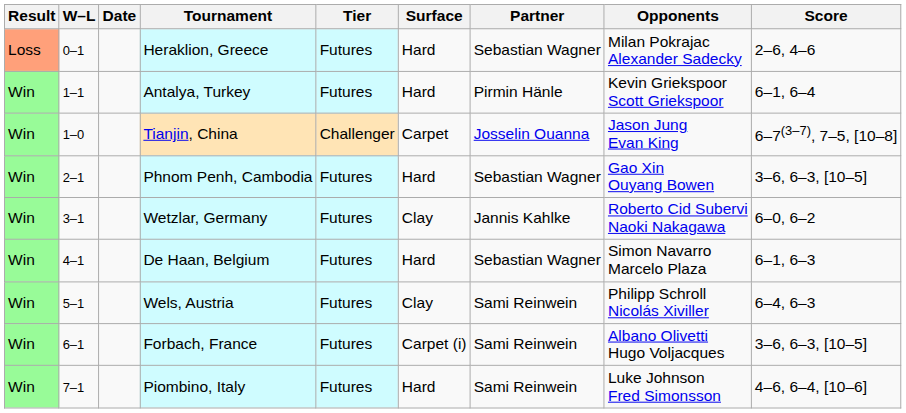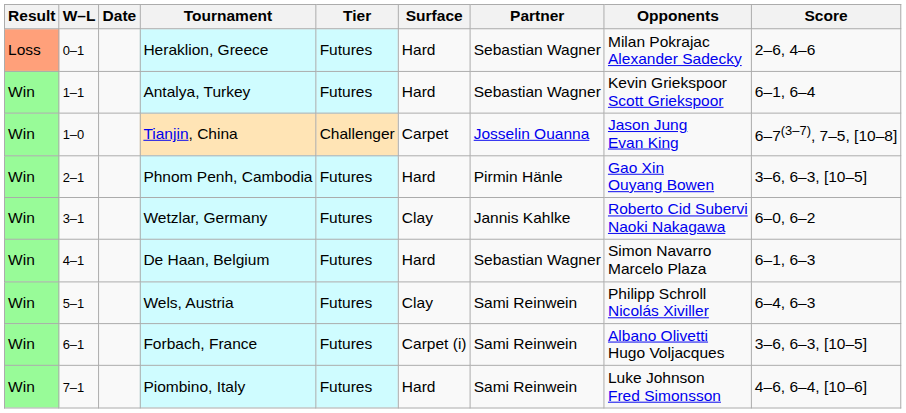 <table class="sortable wikitable">
 <tr>
 <th>Result</th>
 <th class="unsortable">W–L</th>
 <th>Date</th>
 <th>Tournament</th>
 <th>Tier</th>
 <th>Surface</th>
 <th>Partner</th>
 <th>Opponents</th>
 <th class="unsortable">Score</th>
 </tr>
 <tr>
 <td bgcolor=FFA07A>Loss</td>
 <td><small>0–1</small></td>
 <td></td>
 <td bgcolor=cffcff>Heraklion, Greece</td>
 <td bgcolor=cffcff>Futures</td>
 <td>Hard</td>
 <td> Sebastian Wagner</td>
 <td> Milan Pokrajac<br> <a href='#'>Alexander Sadecky</a></td>
 <td>2–6, 4–6</td>
 </tr>
 <tr>
 <td bgcolor=98FB98>Win</td>
 <td><small>1–1</small></td>
 <td></td>
 <td bgcolor=cffcff>Antalya, Turkey</td>
 <td bgcolor=cffcff>Futures</td>
 <td>Hard</td>
-<td> Pirmin Hänle</td>
+<td> Sebastian Wagner</td>
 <td> Kevin Griekspoor<br> <a href='#'>Scott Griekspoor</a></td>
 <td>6–1, 6–4</td>
 </tr>
 <tr>
 <td bgcolor=98FB98>Win</td>
 <td><small>1–0</small></td>
 <td></td>
 <td bgcolor=FFE4B5><a href='#'>Tianjin</a>, China</td>
 <td bgcolor=FFE4B5>Challenger</td>
 <td>Carpet</td>
 <td> <a href='#'>Josselin Ouanna</a></td>
 <td> <a href='#'>Jason Jung</a><br> <a href='#'>Evan King</a></td>
 <td>6–7<sup>(3–7)</sup>, 7–5, [10–8]</td>
 </tr>
 <tr>
 <td bgcolor=98FB98>Win</td>
 <td><small>2–1</small></td>
 <td></td>
 <td bgcolor=cffcff>Phnom Penh, Cambodia</td>
 <td bgcolor=cffcff>Futures</td>
 <td>Hard</td>
-<td> Sebastian Wagner</td>
+<td> Pirmin Hänle</td>
 <td> <a href='#'>Gao Xin</a><br> <a href='#'>Ouyang Bowen</a></td>
 <td>3–6, 6–3, [10–5]</td>
 </tr>
 <tr>
 <td bgcolor=98FB98>Win</td>
 <td><small>3–1</small></td>
 <td></td>
 <td bgcolor=cffcff>Wetzlar, Germany</td>
 <td bgcolor=cffcff>Futures</td>
 <td>Clay</td>
 <td> Jannis Kahlke</td>
 <td> <a href='#'>Roberto Cid Subervi</a><br> <a href='#'>Naoki Nakagawa</a></td>
 <td>6–0, 6–2</td>
 </tr>
 <tr>
 <td bgcolor=98FB98>Win</td>
 <td><small>4–1</small></td>
 <td></td>
 <td bgcolor=cffcff>De Haan, Belgium</td>
 <td bgcolor=cffcff>Futures</td>
 <td>Hard</td>
 <td> Sebastian Wagner</td>
 <td> Simon Navarro<br> Marcelo Plaza</td>
 <td>6–1, 6–3</td>
 </tr>
 <tr>
 <td bgcolor=98FB98>Win</td>
 <td><small>5–1</small></td>
 <td></td>
 <td bgcolor=cffcff>Wels, Austria</td>
 <td bgcolor=cffcff>Futures</td>
 <td>Clay</td>
 <td> Sami Reinwein</td>
 <td> Philipp Schroll<br> <a href='#'>Nicolás Xiviller</a></td>
 <td>6–4, 6–3</td>
 </tr>
 <tr>
 <td bgcolor=98FB98>Win</td>
 <td><small>6–1</small></td>
 <td></td>
 <td bgcolor=cffcff>Forbach, France</td>
 <td bgcolor=cffcff>Futures</td>
 <td>Carpet (i)</td>
 <td> Sami Reinwein</td>
 <td> <a href='#'>Albano Olivetti</a><br> Hugo Voljacques</td>
 <td>3–6, 6–3, [10–5]</td>
 </tr>
 <tr>
 <td bgcolor=98FB98>Win</td>
 <td><small>7–1</small></td>
 <td></td>
 <td bgcolor=cffcff>Piombino, Italy</td>
 <td bgcolor=cffcff>Futures</td>
 <td>Hard</td>
 <td> Sami Reinwein</td>
 <td> Luke Johnson<br> <a href='#'>Fred Simonsson</a></td>
 <td>4–6, 6–4, [10–6]</td>
 </tr>
 </table>
